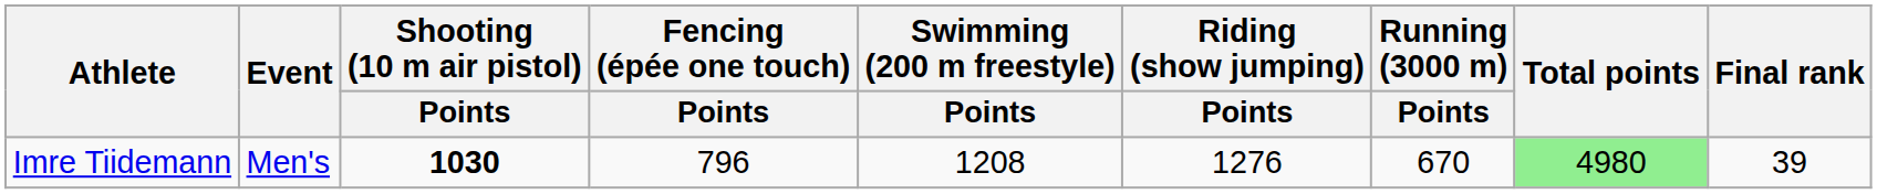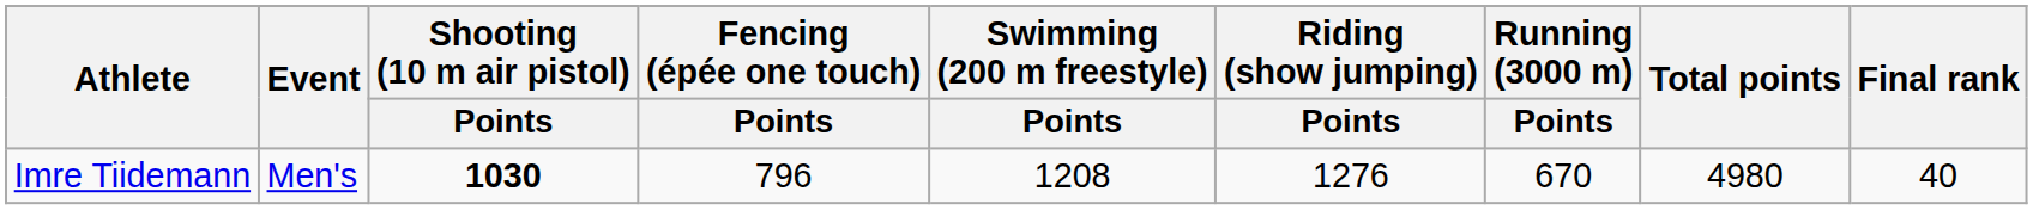 <table class="wikitable" style="font-size:90%">
 <tr>
 <th rowspan="2">Athlete</th>
 <th rowspan="2">Event</th>
 <th>Shooting<br><span>(10 m air pistol)</span></th>
 <th>Fencing<br><span>(épée one touch)</span></th>
 <th>Swimming<br><span>(200 m freestyle)</span></th>
 <th>Riding<br><span>(show jumping)</span></th>
 <th>Running<br><span>(3000 m)</span></th>
 <th rowspan=2>Total points</th>
 <th rowspan=2>Final rank</th>
 </tr>
 <tr style="font-size:95%">
 <th>Points</th>
 <th>Points</th>
 <th>Points</th>
 <th>Points</th>
 <th>Points</th>
 </tr>
 <tr align=center>
 <td align=left><a href='#'>Imre Tiidemann</a></td>
 <td align=left><a href='#'>Men's</a></td>
 <td><strong>1030</strong></td>
 <td>796</td>
 <td>1208</td>
 <td>1276</td>
 <td>670</td>
-<td style="background: lightgreen;">4980</td>
-<td>39</td>
+<td>4980</td>
+<td>40</td>
 </tr>
 </table>
